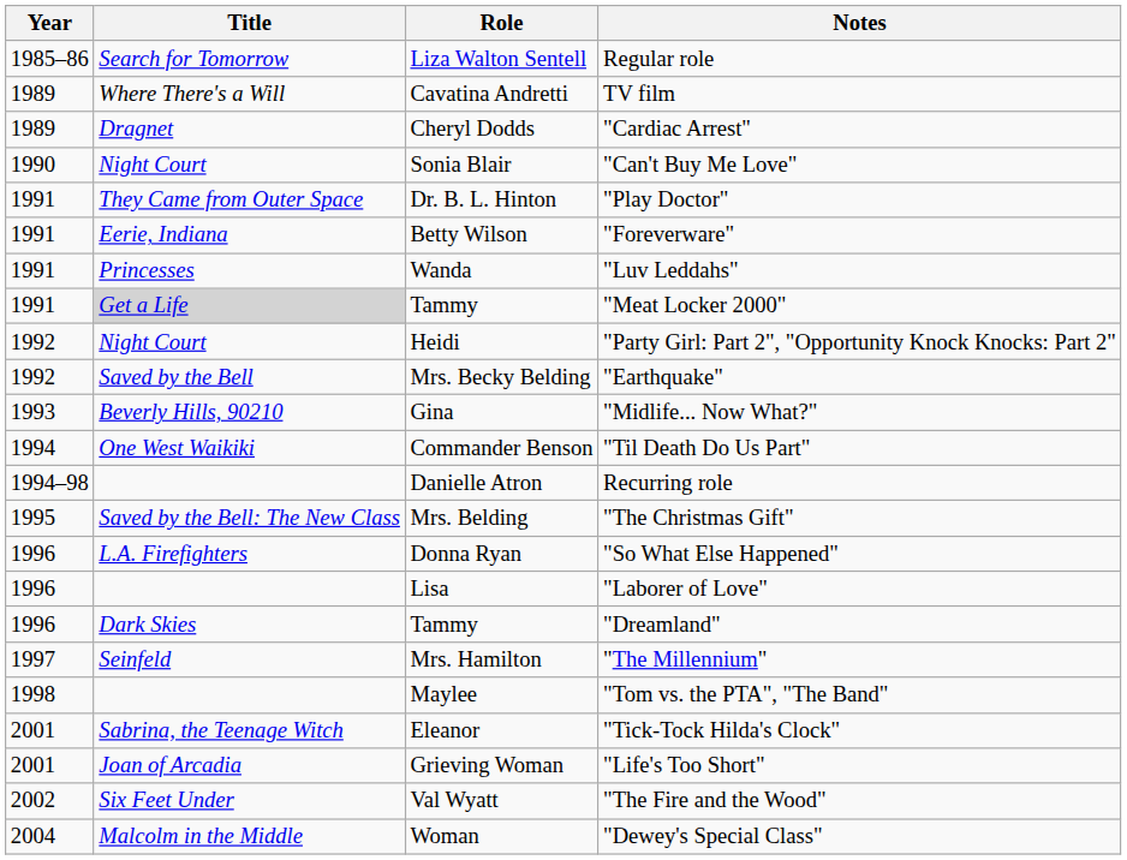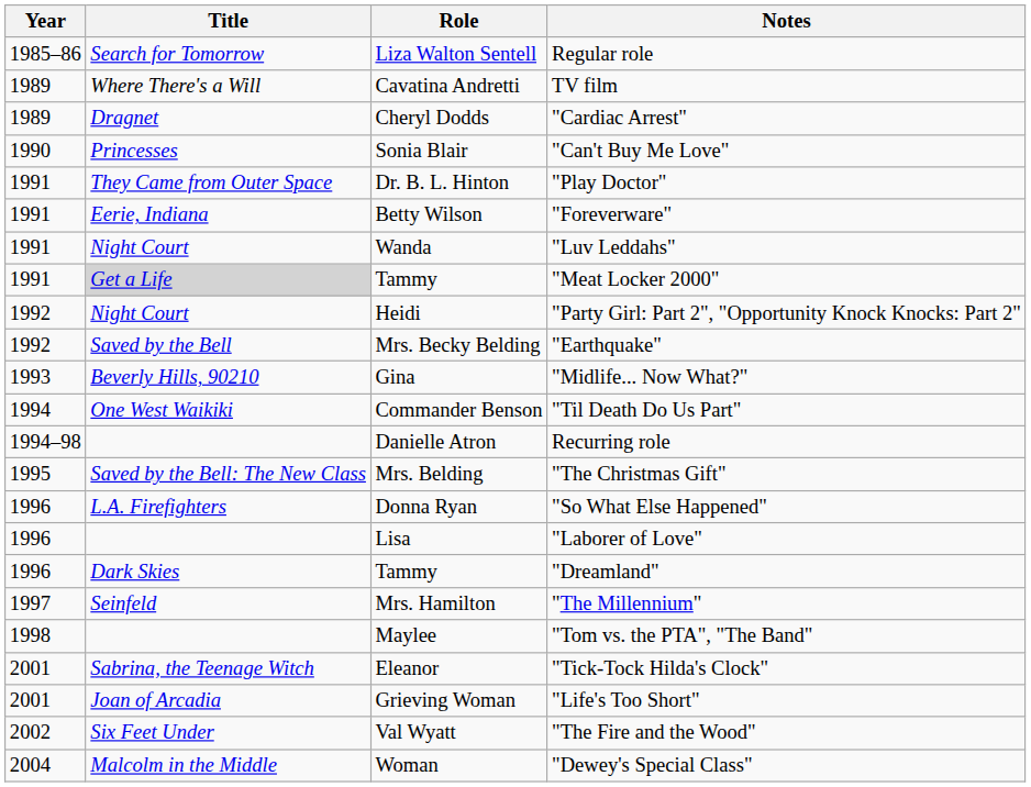 <table class="wikitable sortable">
 <tr>
 <th>Year</th>
 <th>Title</th>
 <th>Role</th>
 <th class="unsortable">Notes</th>
 </tr>
 <tr>
 <td>1985–86</td>
 <td><em><a href='#'>Search for Tomorrow</a></em></td>
 <td><a href='#'>Liza Walton Sentell</a></td>
 <td>Regular role</td>
 </tr>
 <tr>
 <td>1989</td>
 <td><em>Where There's a Will</em></td>
 <td>Cavatina Andretti</td>
 <td>TV film</td>
 </tr>
 <tr>
 <td>1989</td>
 <td><em><a href='#'>Dragnet</a></em></td>
 <td>Cheryl Dodds</td>
 <td>"Cardiac Arrest"</td>
 </tr>
 <tr>
 <td>1990</td>
-<td><em><a href='#'>Night Court</a></em></td>
+<td><em><a href='#'>Princesses</a></em></td>
 <td>Sonia Blair</td>
 <td>"Can't Buy Me Love"</td>
 </tr>
 <tr>
 <td>1991</td>
 <td><em><a href='#'>They Came from Outer Space</a></em></td>
 <td>Dr. B. L. Hinton</td>
 <td>"Play Doctor"</td>
 </tr>
 <tr>
 <td>1991</td>
 <td><em><a href='#'>Eerie, Indiana</a></em></td>
 <td>Betty Wilson</td>
 <td>"Foreverware"</td>
 </tr>
 <tr>
 <td>1991</td>
-<td><em><a href='#'>Princesses</a></em></td>
+<td><em><a href='#'>Night Court</a></em></td>
 <td>Wanda</td>
 <td>"Luv Leddahs"</td>
 </tr>
 <tr>
 <td>1991</td>
 <td style="background: lightgrey;"><em><a href='#'>Get a Life</a></em></td>
 <td>Tammy</td>
 <td>"Meat Locker 2000"</td>
 </tr>
 <tr>
 <td>1992</td>
 <td><em><a href='#'>Night Court</a></em></td>
 <td>Heidi</td>
 <td>"Party Girl: Part 2", "Opportunity Knock Knocks: Part 2"</td>
 </tr>
 <tr>
 <td>1992</td>
 <td><em><a href='#'>Saved by the Bell</a></em></td>
 <td>Mrs. Becky Belding</td>
 <td>"Earthquake"</td>
 </tr>
 <tr>
 <td>1993</td>
 <td><em><a href='#'>Beverly Hills, 90210</a></em></td>
 <td>Gina</td>
 <td>"Midlife... Now What?"</td>
 </tr>
 <tr>
 <td>1994</td>
 <td><em><a href='#'>One West Waikiki</a></em></td>
 <td>Commander Benson</td>
 <td>"Til Death Do Us Part"</td>
 </tr>
 <tr>
 <td>1994–98</td>
 <td><em></em></td>
 <td>Danielle Atron</td>
 <td>Recurring role</td>
 </tr>
 <tr>
 <td>1995</td>
 <td><em><a href='#'>Saved by the Bell: The New Class</a></em></td>
 <td>Mrs. Belding</td>
 <td>"The Christmas Gift"</td>
 </tr>
 <tr>
 <td>1996</td>
 <td><em><a href='#'>L.A. Firefighters</a></em></td>
 <td>Donna Ryan</td>
 <td>"So What Else Happened"</td>
 </tr>
 <tr>
 <td>1996</td>
 <td><em></em></td>
 <td>Lisa</td>
 <td>"Laborer of Love"</td>
 </tr>
 <tr>
 <td>1996</td>
 <td><em><a href='#'>Dark Skies</a></em></td>
 <td>Tammy</td>
 <td>"Dreamland"</td>
 </tr>
 <tr>
 <td>1997</td>
 <td><em><a href='#'>Seinfeld</a></em></td>
 <td>Mrs. Hamilton</td>
 <td>"<a href='#'>The Millennium</a>"</td>
 </tr>
 <tr>
 <td>1998</td>
 <td><em></em></td>
 <td>Maylee</td>
 <td>"Tom vs. the PTA", "The Band"</td>
 </tr>
 <tr>
 <td>2001</td>
 <td><em><a href='#'>Sabrina, the Teenage Witch</a></em></td>
 <td>Eleanor</td>
 <td>"Tick-Tock Hilda's Clock"</td>
 </tr>
 <tr>
 <td>2001</td>
 <td><em><a href='#'>Joan of Arcadia</a></em></td>
 <td>Grieving Woman</td>
 <td>"Life's Too Short"</td>
 </tr>
 <tr>
 <td>2002</td>
 <td><em><a href='#'>Six Feet Under</a></em></td>
 <td>Val Wyatt</td>
 <td>"The Fire and the Wood"</td>
 </tr>
 <tr>
 <td>2004</td>
 <td><em><a href='#'>Malcolm in the Middle</a></em></td>
 <td>Woman</td>
 <td>"Dewey's Special Class"</td>
 </tr>
 </table>
